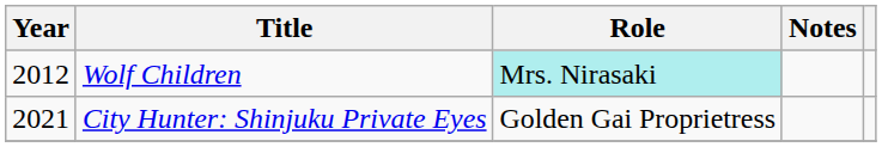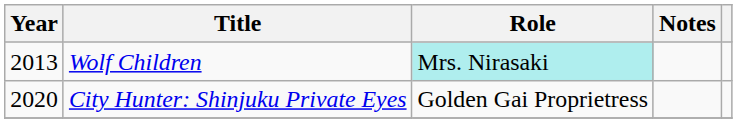 <table class="wikitable sortable plainrowheaders">
 <tr>
 <th>Year</th>
 <th>Title</th>
 <th>Role</th>
 <th class="unsortable">Notes</th>
 <th class="unsortable"></th>
 </tr>
 <tr>
-<td>2012</td>
+<td>2013</td>
 <td><em><a href='#'>Wolf Children</a></em></td>
 <td style="background: paleturquoise;">Mrs. Nirasaki</td>
 <td></td>
 <td></td>
 </tr>
 <tr>
-<td>2021</td>
+<td>2020</td>
 <td><em><a href='#'>City Hunter: Shinjuku Private Eyes</a></em></td>
 <td>Golden Gai Proprietress</td>
 <td></td>
 <td></td>
 </tr>
 <tr>
 </tr>
 </table>
